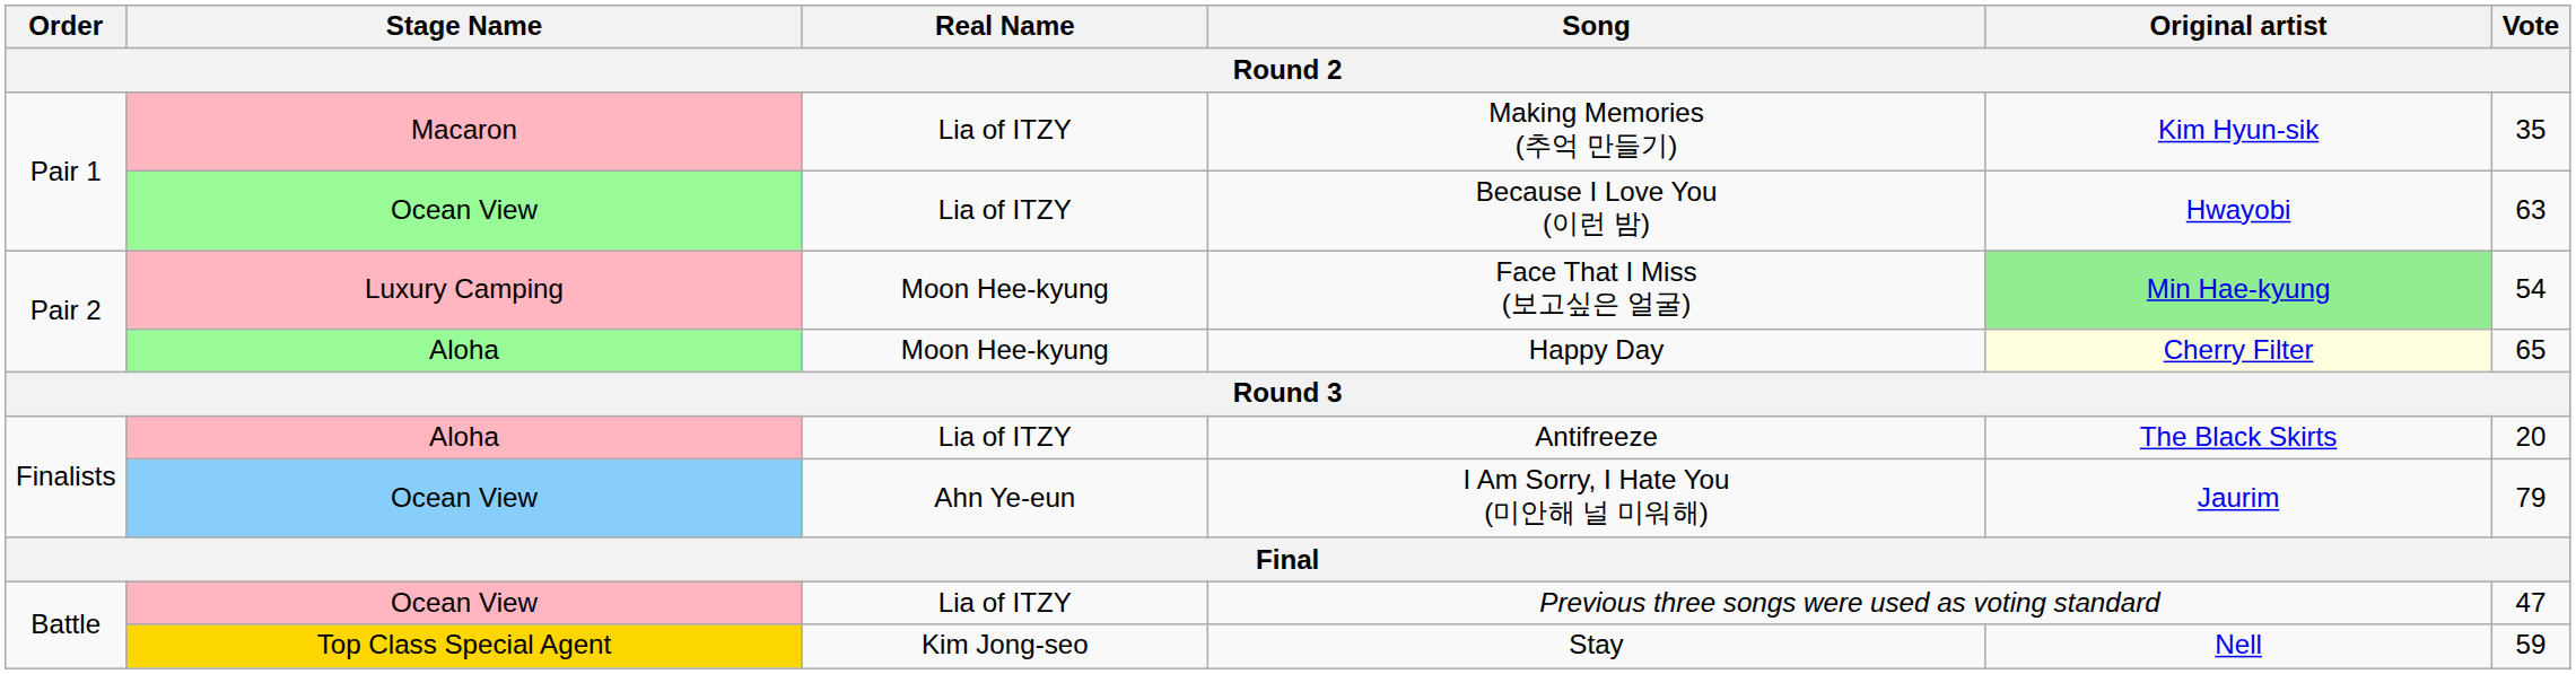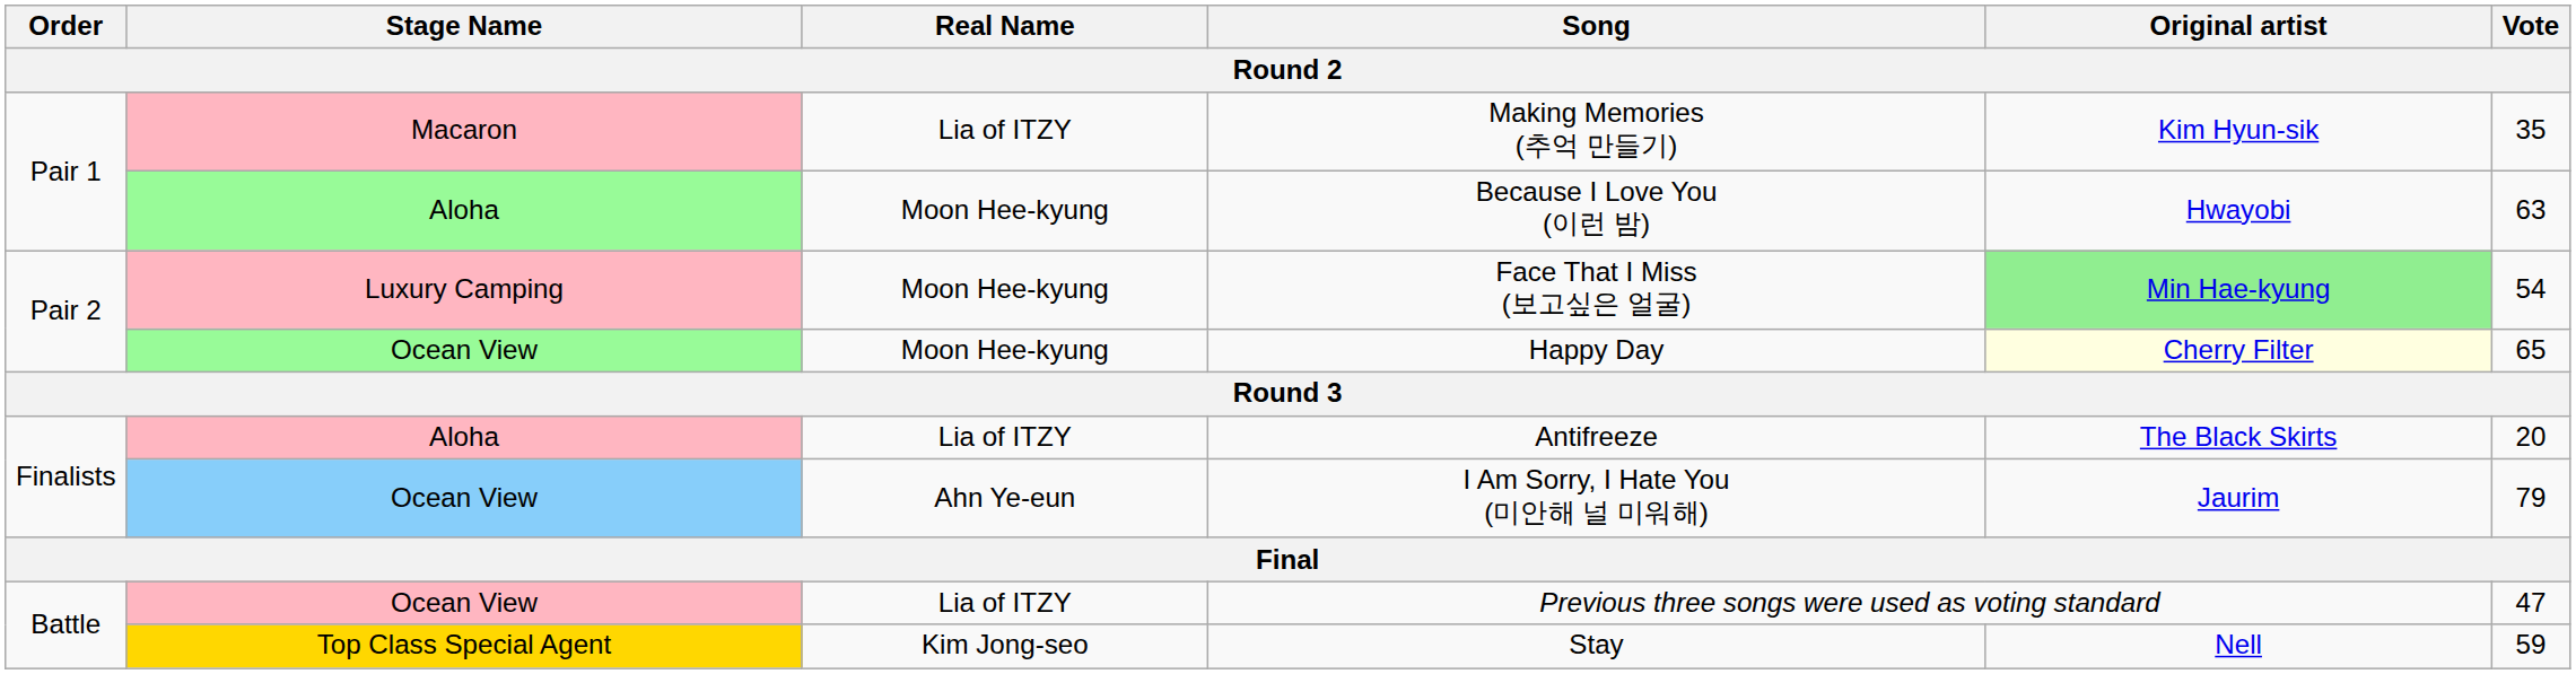 <table class="wikitable" style="text-align:center; width:95%;">
 <tr>
 <th style="width:1%">Order</th>
 <th style="width:20%;">Stage Name</th>
 <th style="width:12%">Real Name</th>
 <th style="width:23%;">Song</th>
 <th style="width:15%;">Original artist</th>
 <th style="width:1%;">Vote</th>
 </tr>
 <tr>
 <th colspan=6>Round 2</th>
 </tr>
 <tr>
 <td rowspan=2>Pair 1</td>
 <td bgcolor="lightpink">Macaron</td>
 <td>Lia of ITZY</td>
 <td>Making Memories<br>(추억 만들기)</td>
 <td><a href='#'>Kim Hyun-sik</a></td>
 <td>35</td>
 </tr>
 <tr>
-<td bgcolor="palegreen">Ocean View</td>
-<td>Lia of ITZY</td>
+<td bgcolor="palegreen">Aloha</td>
+<td>Moon Hee-kyung</td>
 <td>Because I Love You<br>(이런 밤)</td>
 <td><a href='#'>Hwayobi</a></td>
 <td>63</td>
 </tr>
 <tr>
 <td rowspan=2>Pair 2</td>
 <td bgcolor="lightpink">Luxury Camping</td>
 <td>Moon Hee-kyung</td>
 <td>Face That I Miss<br>(보고싶은 얼굴)</td>
 <td style="background: lightgreen;"><a href='#'>Min Hae-kyung</a></td>
 <td>54</td>
 </tr>
 <tr>
-<td bgcolor="palegreen">Aloha</td>
+<td bgcolor="palegreen">Ocean View</td>
 <td>Moon Hee-kyung</td>
 <td>Happy Day</td>
 <td style="background: lightyellow;"><a href='#'>Cherry Filter</a></td>
 <td>65</td>
 </tr>
 <tr>
 <th colspan=6>Round 3</th>
 </tr>
 <tr>
 <td rowspan=2>Finalists</td>
 <td bgcolor="lightpink">Aloha</td>
 <td>Lia of ITZY</td>
 <td>Antifreeze</td>
 <td><a href='#'>The Black Skirts</a></td>
 <td>20</td>
 </tr>
 <tr>
 <td bgcolor="lightskyblue">Ocean View</td>
 <td>Ahn Ye-eun</td>
 <td>I Am Sorry, I Hate You<br>(미안해 널 미워해)</td>
 <td><a href='#'>Jaurim</a></td>
 <td>79</td>
 </tr>
 <tr>
 <th colspan=6>Final</th>
 </tr>
 <tr>
 <td rowspan=2>Battle</td>
 <td bgcolor="lightpink">Ocean View</td>
 <td>Lia of ITZY</td>
 <td colspan=2><em>Previous three songs were used as voting standard</em></td>
 <td>47</td>
 </tr>
 <tr>
 <td bgcolor="gold">Top Class Special Agent</td>
 <td>Kim Jong-seo</td>
 <td>Stay</td>
 <td><a href='#'>Nell</a></td>
 <td>59</td>
 </tr>
 </table>
